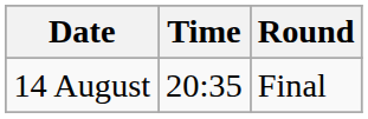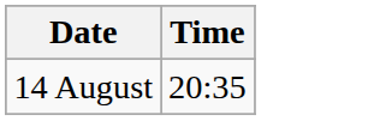 <table class="wikitable">
 <tr>
 <th>Date</th>
 <th>Time</th>
-<th>Round</th>
 </tr>
 <tr>
 <td>14 August</td>
 <td>20:35</td>
-<td>Final</td>
 </tr>
 </table>
